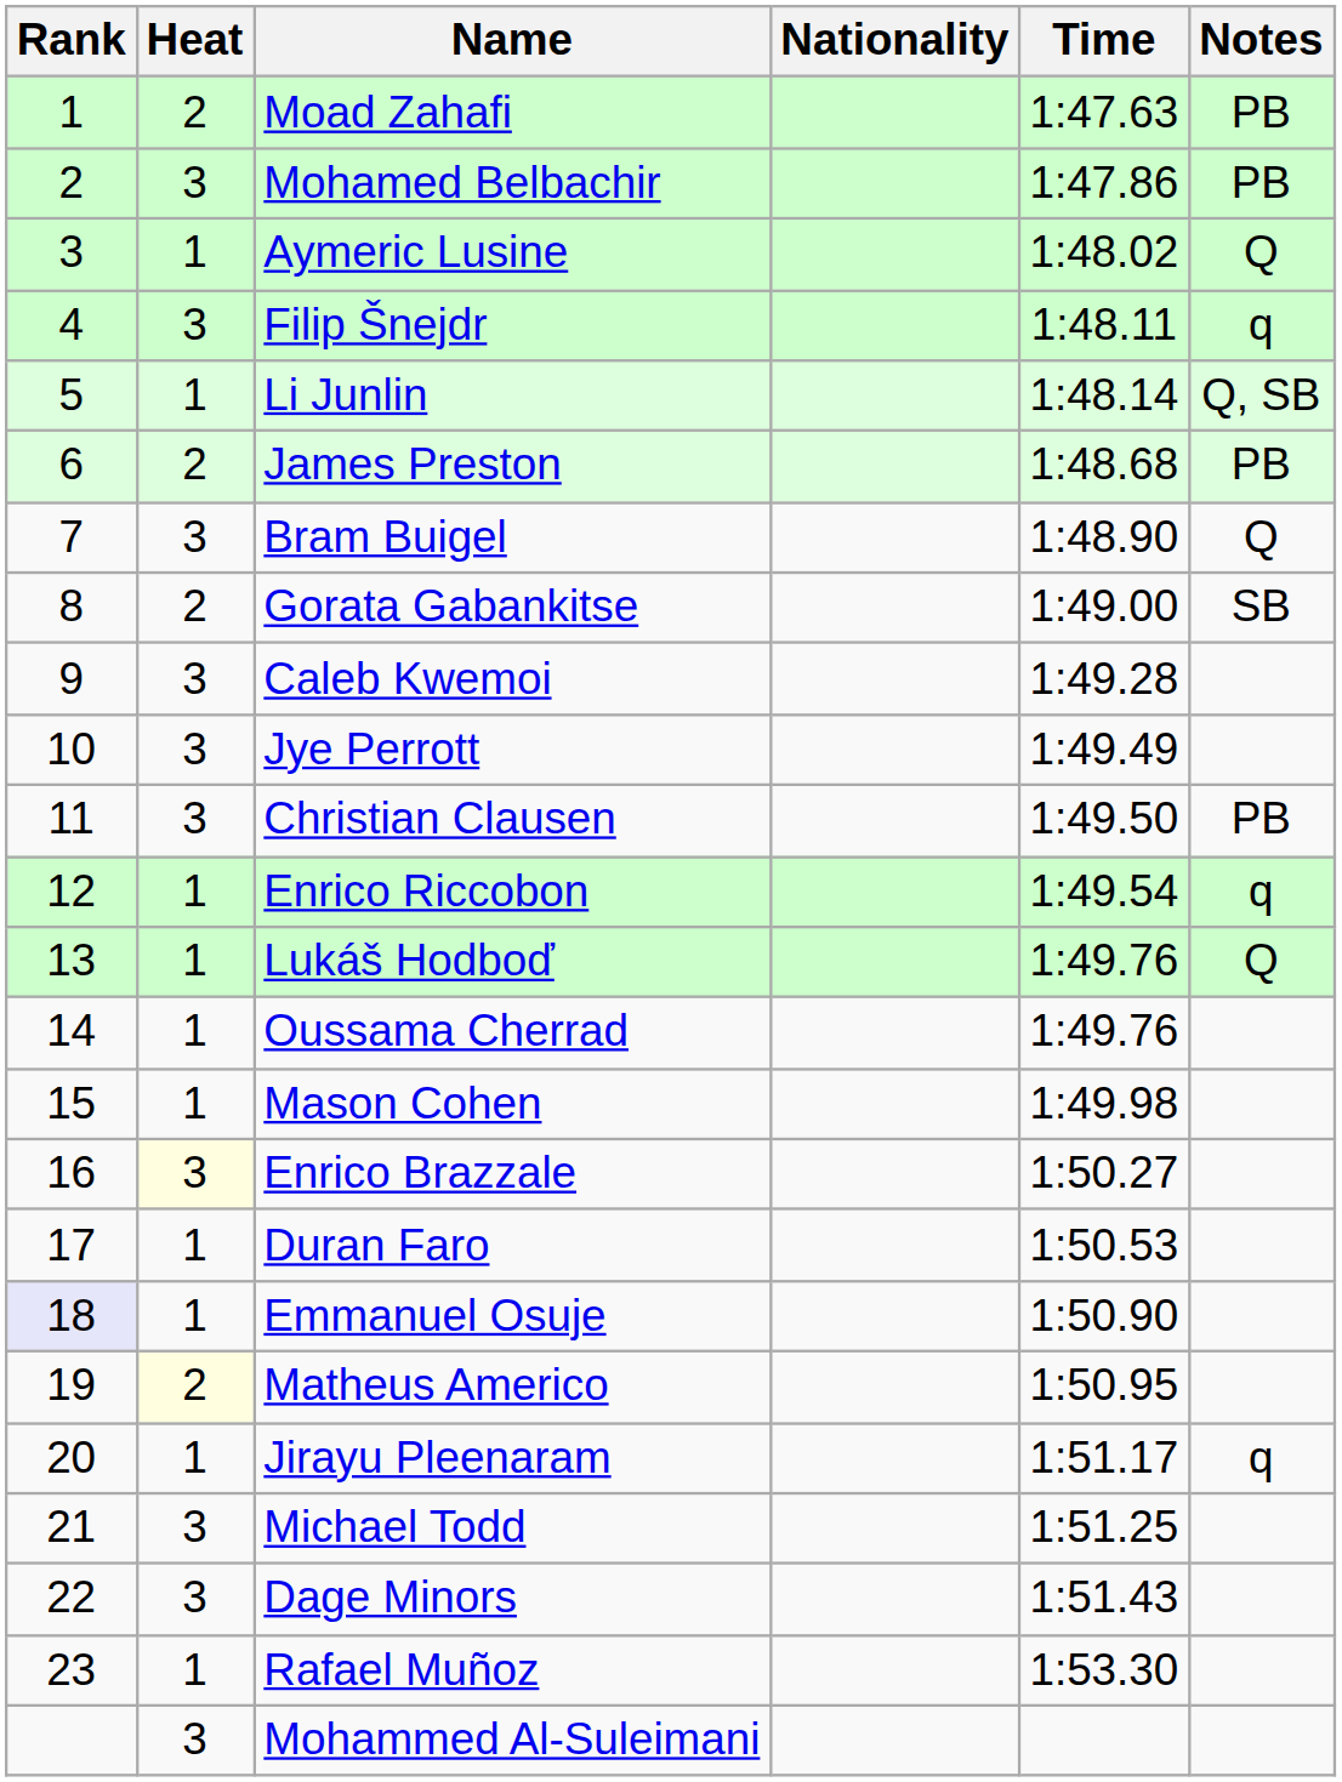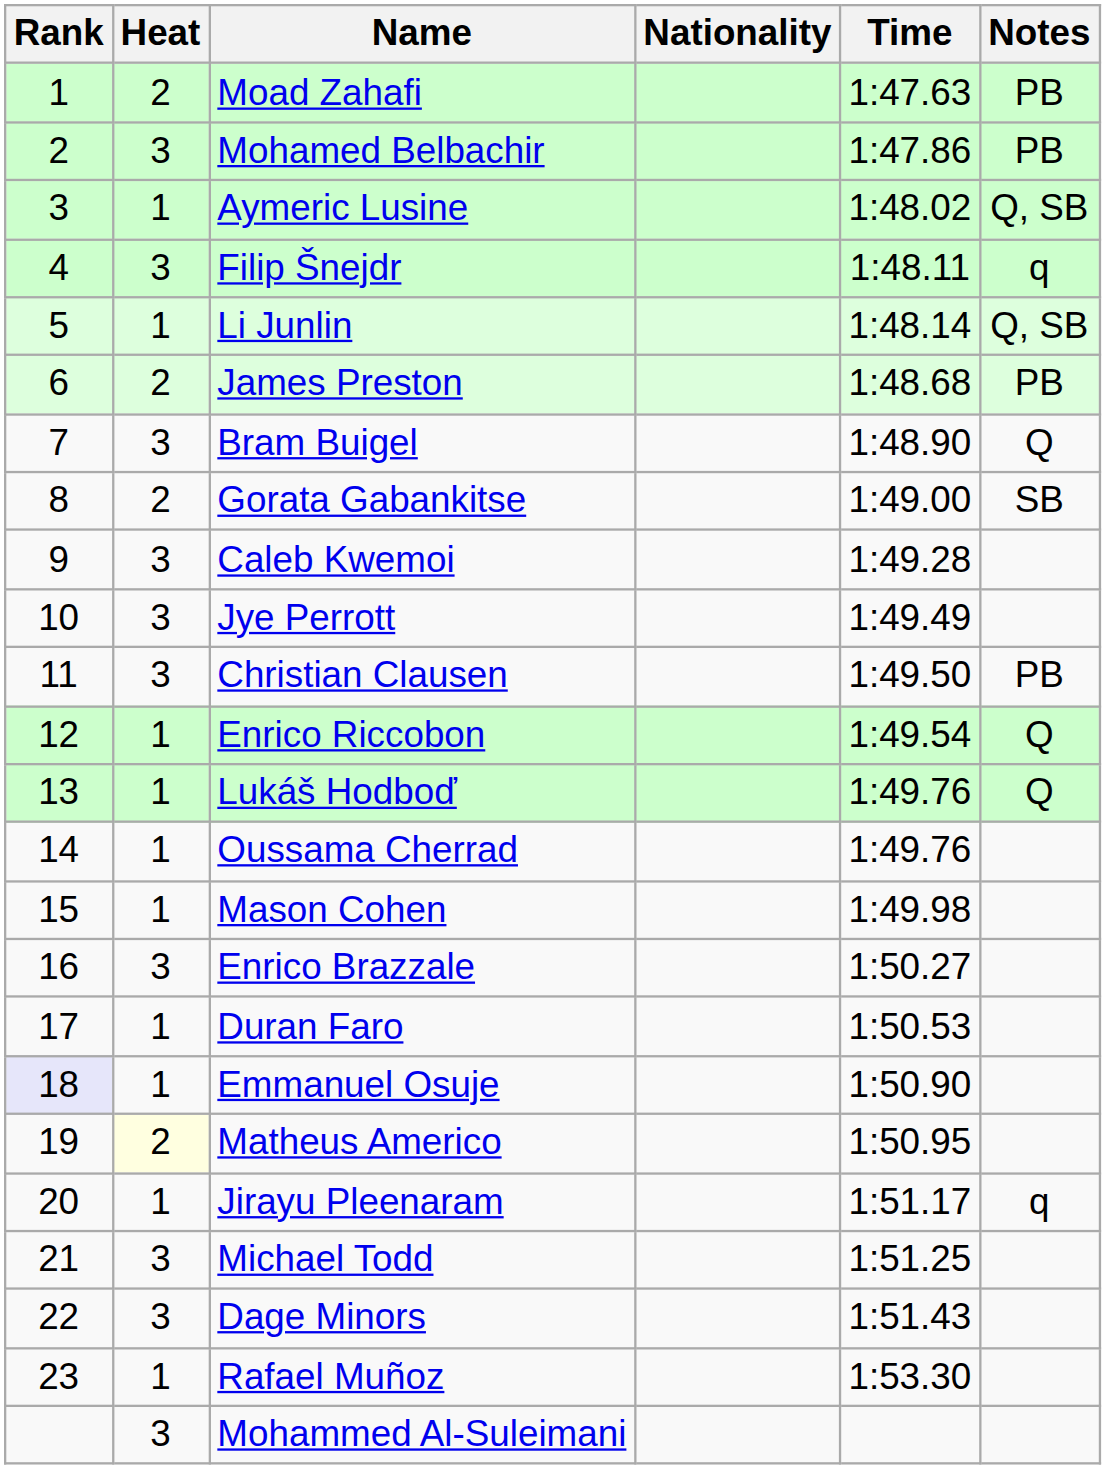 <table class="wikitable sortable" style="text-align:center">
 <tr>
 <th>Rank</th>
 <th>Heat</th>
 <th>Name</th>
 <th>Nationality</th>
 <th>Time</th>
 <th>Notes</th>
 </tr>
 <tr bgcolor=ccffcc>
 <td>1</td>
 <td>2</td>
 <td align=left><a href='#'>Moad Zahafi</a></td>
 <td align=left></td>
 <td>1:47.63</td>
 <td>PB</td>
 </tr>
 <tr bgcolor=ccffcc>
 <td>2</td>
 <td>3</td>
 <td align=left><a href='#'>Mohamed Belbachir</a></td>
 <td align=left></td>
 <td>1:47.86</td>
 <td>PB</td>
 </tr>
 <tr bgcolor=ccffcc>
 <td>3</td>
 <td>1</td>
 <td align=left><a href='#'>Aymeric Lusine</a></td>
 <td align=left></td>
 <td>1:48.02</td>
-<td>Q</td>
+<td>Q, SB</td>
 </tr>
 <tr bgcolor=ccffcc>
 <td>4</td>
 <td>3</td>
 <td align=left><a href='#'>Filip Šnejdr</a></td>
 <td align=left></td>
 <td>1:48.11</td>
 <td>q</td>
 </tr>
 <tr bgcolor=ddffdd>
 <td>5</td>
 <td>1</td>
 <td align=left><a href='#'>Li Junlin</a></td>
 <td align=left></td>
 <td>1:48.14</td>
 <td>Q, SB</td>
 </tr>
 <tr bgcolor=ddffdd>
 <td>6</td>
 <td>2</td>
 <td align=left><a href='#'>James Preston</a></td>
 <td align=left></td>
 <td>1:48.68</td>
 <td>PB</td>
 </tr>
 <tr>
 <td>7</td>
 <td>3</td>
 <td align=left><a href='#'>Bram Buigel</a></td>
 <td align=left></td>
 <td>1:48.90</td>
 <td>Q</td>
 </tr>
 <tr>
 <td>8</td>
 <td>2</td>
 <td align=left><a href='#'>Gorata Gabankitse</a></td>
 <td align=left></td>
 <td>1:49.00</td>
 <td>SB</td>
 </tr>
 <tr>
 <td>9</td>
 <td>3</td>
 <td align=left><a href='#'>Caleb Kwemoi</a></td>
 <td align=left></td>
 <td>1:49.28</td>
 <td></td>
 </tr>
 <tr>
 <td>10</td>
 <td>3</td>
 <td align=left><a href='#'>Jye Perrott</a></td>
 <td align=left></td>
 <td>1:49.49</td>
 <td></td>
 </tr>
 <tr>
 <td>11</td>
 <td>3</td>
 <td align=left><a href='#'>Christian Clausen</a></td>
 <td align=left></td>
 <td>1:49.50</td>
 <td>PB</td>
 </tr>
 <tr bgcolor=ccffcc>
 <td>12</td>
 <td>1</td>
 <td align=left><a href='#'>Enrico Riccobon</a></td>
 <td align=left></td>
 <td>1:49.54</td>
-<td>q</td>
+<td>Q</td>
 </tr>
 <tr bgcolor=ccffcc>
 <td>13</td>
 <td>1</td>
 <td align=left><a href='#'>Lukáš Hodboď</a></td>
 <td align=left></td>
 <td>1:49.76</td>
 <td>Q</td>
 </tr>
 <tr>
 <td>14</td>
 <td>1</td>
 <td align=left><a href='#'>Oussama Cherrad</a></td>
 <td align=left></td>
 <td>1:49.76</td>
 <td></td>
 </tr>
 <tr>
 <td>15</td>
 <td>1</td>
 <td align=left><a href='#'>Mason Cohen</a></td>
 <td align=left></td>
 <td>1:49.98</td>
 <td></td>
 </tr>
 <tr>
 <td>16</td>
-<td style="background: lightyellow;">3</td>
+<td>3</td>
 <td align=left><a href='#'>Enrico Brazzale</a></td>
 <td align=left></td>
 <td>1:50.27</td>
 <td></td>
 </tr>
 <tr>
 <td>17</td>
 <td>1</td>
 <td align=left><a href='#'>Duran Faro</a></td>
 <td align=left></td>
 <td>1:50.53</td>
 <td></td>
 </tr>
 <tr>
 <td style="background: lavender;">18</td>
 <td>1</td>
 <td align=left><a href='#'>Emmanuel Osuje</a></td>
 <td align=left></td>
 <td>1:50.90</td>
 <td></td>
 </tr>
 <tr>
 <td>19</td>
 <td style="background: lightyellow;">2</td>
 <td align=left><a href='#'>Matheus Americo</a></td>
 <td align=left></td>
 <td>1:50.95</td>
 <td></td>
 </tr>
 <tr>
 <td>20</td>
 <td>1</td>
 <td align=left><a href='#'>Jirayu Pleenaram</a></td>
 <td align=left></td>
 <td>1:51.17</td>
 <td>q</td>
 </tr>
 <tr>
 <td>21</td>
 <td>3</td>
 <td align=left><a href='#'>Michael Todd</a></td>
 <td align=left></td>
 <td>1:51.25</td>
 <td></td>
 </tr>
 <tr>
 <td>22</td>
 <td>3</td>
 <td align=left><a href='#'>Dage Minors</a></td>
 <td align=left></td>
 <td>1:51.43</td>
 <td></td>
 </tr>
 <tr>
 <td>23</td>
 <td>1</td>
 <td align=left><a href='#'>Rafael Muñoz</a></td>
 <td align=left></td>
 <td>1:53.30</td>
 <td></td>
 </tr>
 <tr>
 <td></td>
 <td>3</td>
 <td align=left><a href='#'>Mohammed Al-Suleimani</a></td>
 <td align=left></td>
 <td></td>
 <td></td>
 </tr>
 </table>
